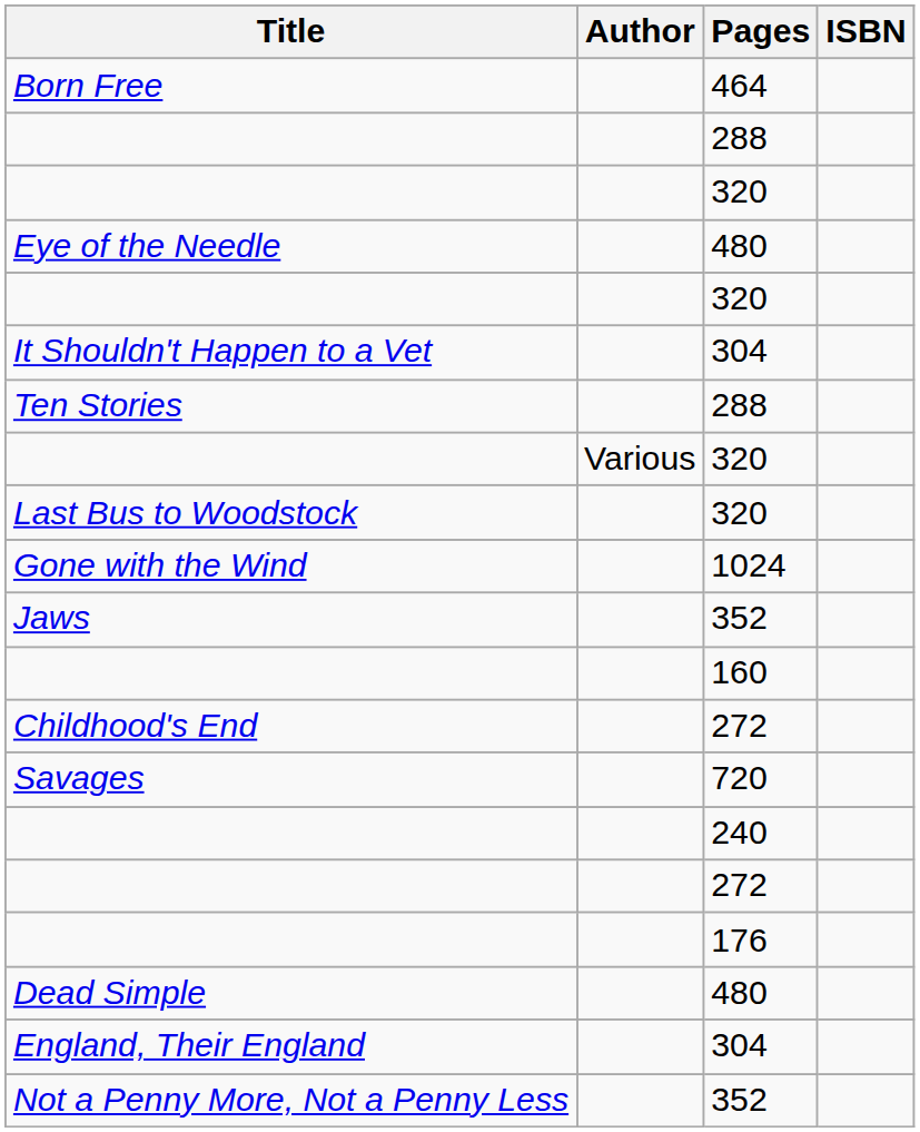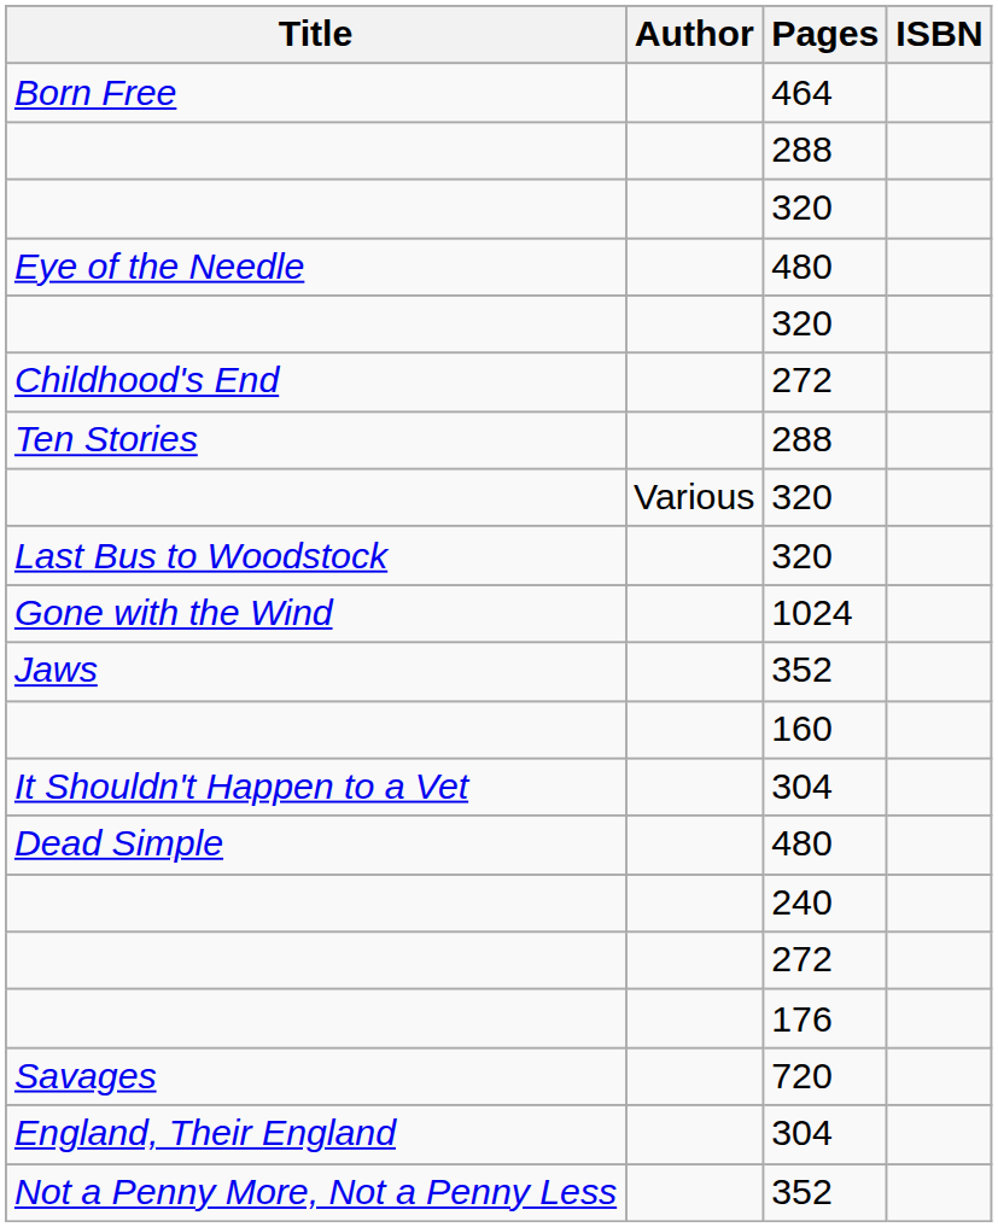 <table class="wikitable sortable">
 <tr>
 <th scope="col">Title</th>
 <th scope="col">Author</th>
 <th scope="col">Pages</th>
 <th scope="col">ISBN</th>
 </tr>
 <tr>
 <td><em><a href='#'>Born Free</a></em></td>
 <td></td>
 <td>464</td>
 <td></td>
 </tr>
 <tr>
 <td></td>
 <td></td>
 <td>288</td>
 <td></td>
 </tr>
 <tr>
 <td></td>
 <td></td>
 <td>320</td>
 <td></td>
 </tr>
 <tr>
 <td><em><a href='#'>Eye of the Needle</a></em></td>
 <td></td>
 <td>480</td>
 <td></td>
 </tr>
 <tr>
 <td></td>
 <td></td>
 <td>320</td>
 <td></td>
 </tr>
 <tr>
-<td><a href='#'><em>It Shouldn't Happen to a Vet</em></a></td>
+<td><em><a href='#'>Childhood's End</a></em></td>
 <td></td>
-<td>304</td>
+<td>272</td>
 <td></td>
 </tr>
 <tr>
 <td><em><a href='#'>Ten Stories</a></em></td>
 <td></td>
 <td>288</td>
 <td></td>
 </tr>
 <tr>
 <td></td>
 <td>Various</td>
 <td>320</td>
 <td></td>
 </tr>
 <tr>
 <td><em><a href='#'>Last Bus to Woodstock</a></em></td>
 <td></td>
 <td>320</td>
 <td></td>
 </tr>
 <tr>
 <td><em><a href='#'>Gone with the Wind</a></em></td>
 <td></td>
 <td>1024</td>
 <td></td>
 </tr>
 <tr>
 <td><em><a href='#'>Jaws</a></em></td>
 <td></td>
 <td>352</td>
 <td></td>
 </tr>
 <tr>
 <td></td>
 <td></td>
 <td>160</td>
 <td></td>
 </tr>
 <tr>
-<td><em><a href='#'>Childhood's End</a></em></td>
+<td><a href='#'><em>It Shouldn't Happen to a Vet</em></a></td>
 <td></td>
-<td>272</td>
+<td>304</td>
 <td></td>
 </tr>
 <tr>
-<td><em><a href='#'>Savages</a></em></td>
+<td><em><a href='#'>Dead Simple</a></em></td>
 <td></td>
-<td>720</td>
+<td>480</td>
 <td></td>
 </tr>
 <tr>
 <td></td>
 <td></td>
 <td>240</td>
 <td></td>
 </tr>
 <tr>
 <td></td>
 <td></td>
 <td>272</td>
 <td></td>
 </tr>
 <tr>
 <td></td>
 <td></td>
 <td>176</td>
 <td></td>
 </tr>
 <tr>
-<td><em><a href='#'>Dead Simple</a></em></td>
+<td><em><a href='#'>Savages</a></em></td>
 <td></td>
-<td>480</td>
+<td>720</td>
 <td></td>
 </tr>
 <tr>
 <td><em><a href='#'>England, Their England</a></em></td>
 <td></td>
 <td>304</td>
 <td></td>
 </tr>
 <tr>
 <td><em><a href='#'>Not a Penny More, Not a Penny Less</a></em></td>
 <td></td>
 <td>352</td>
 <td></td>
 </tr>
 </table>
